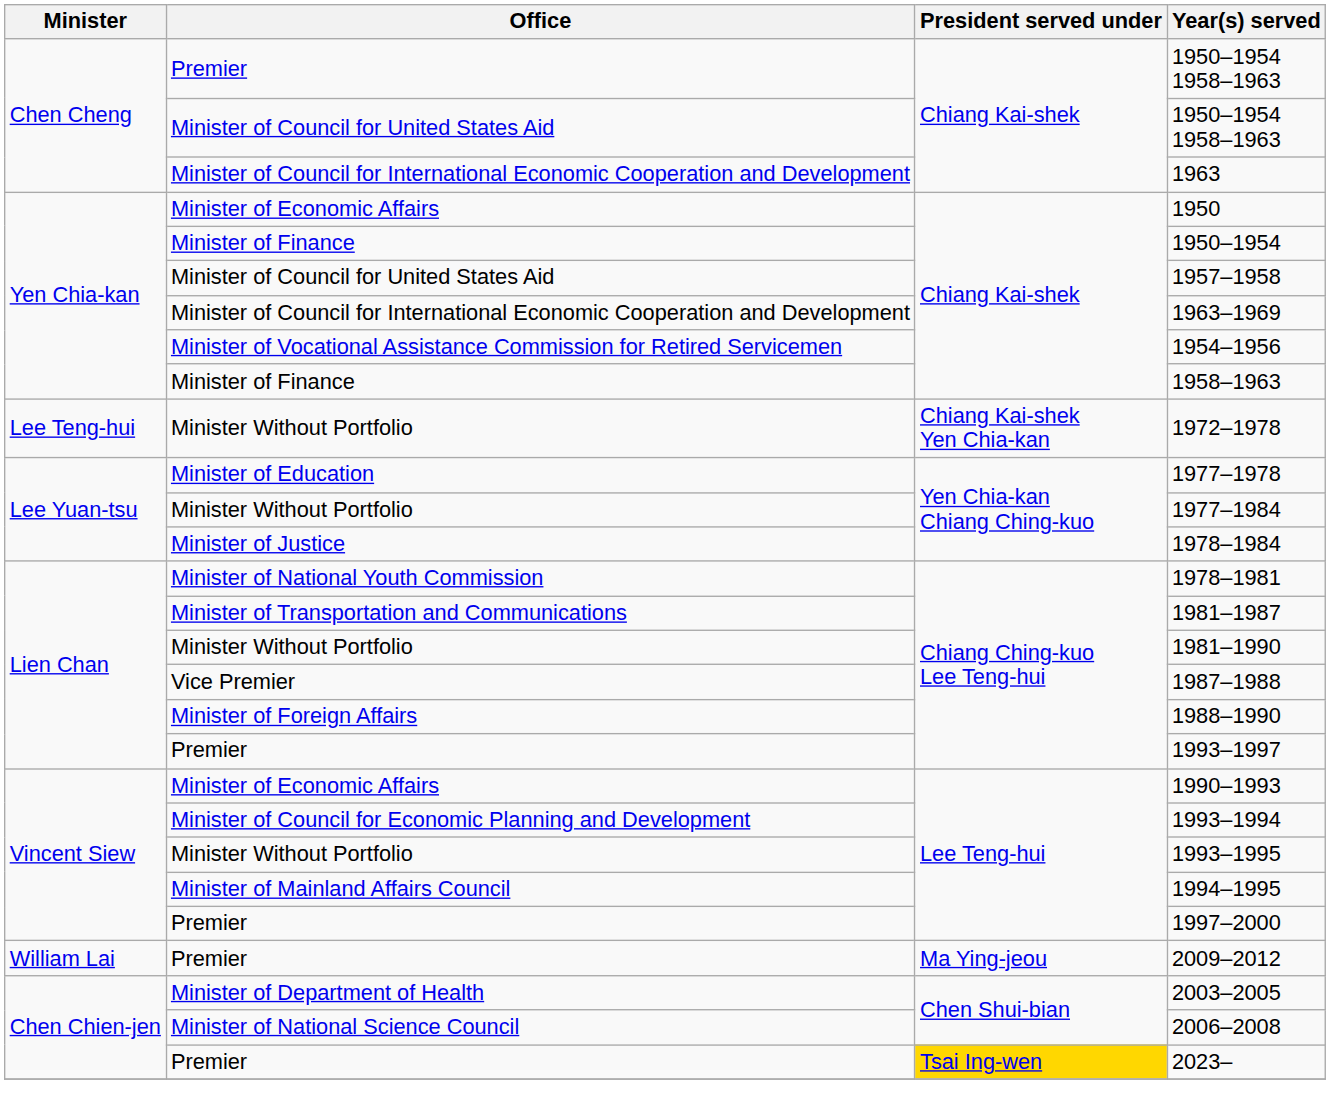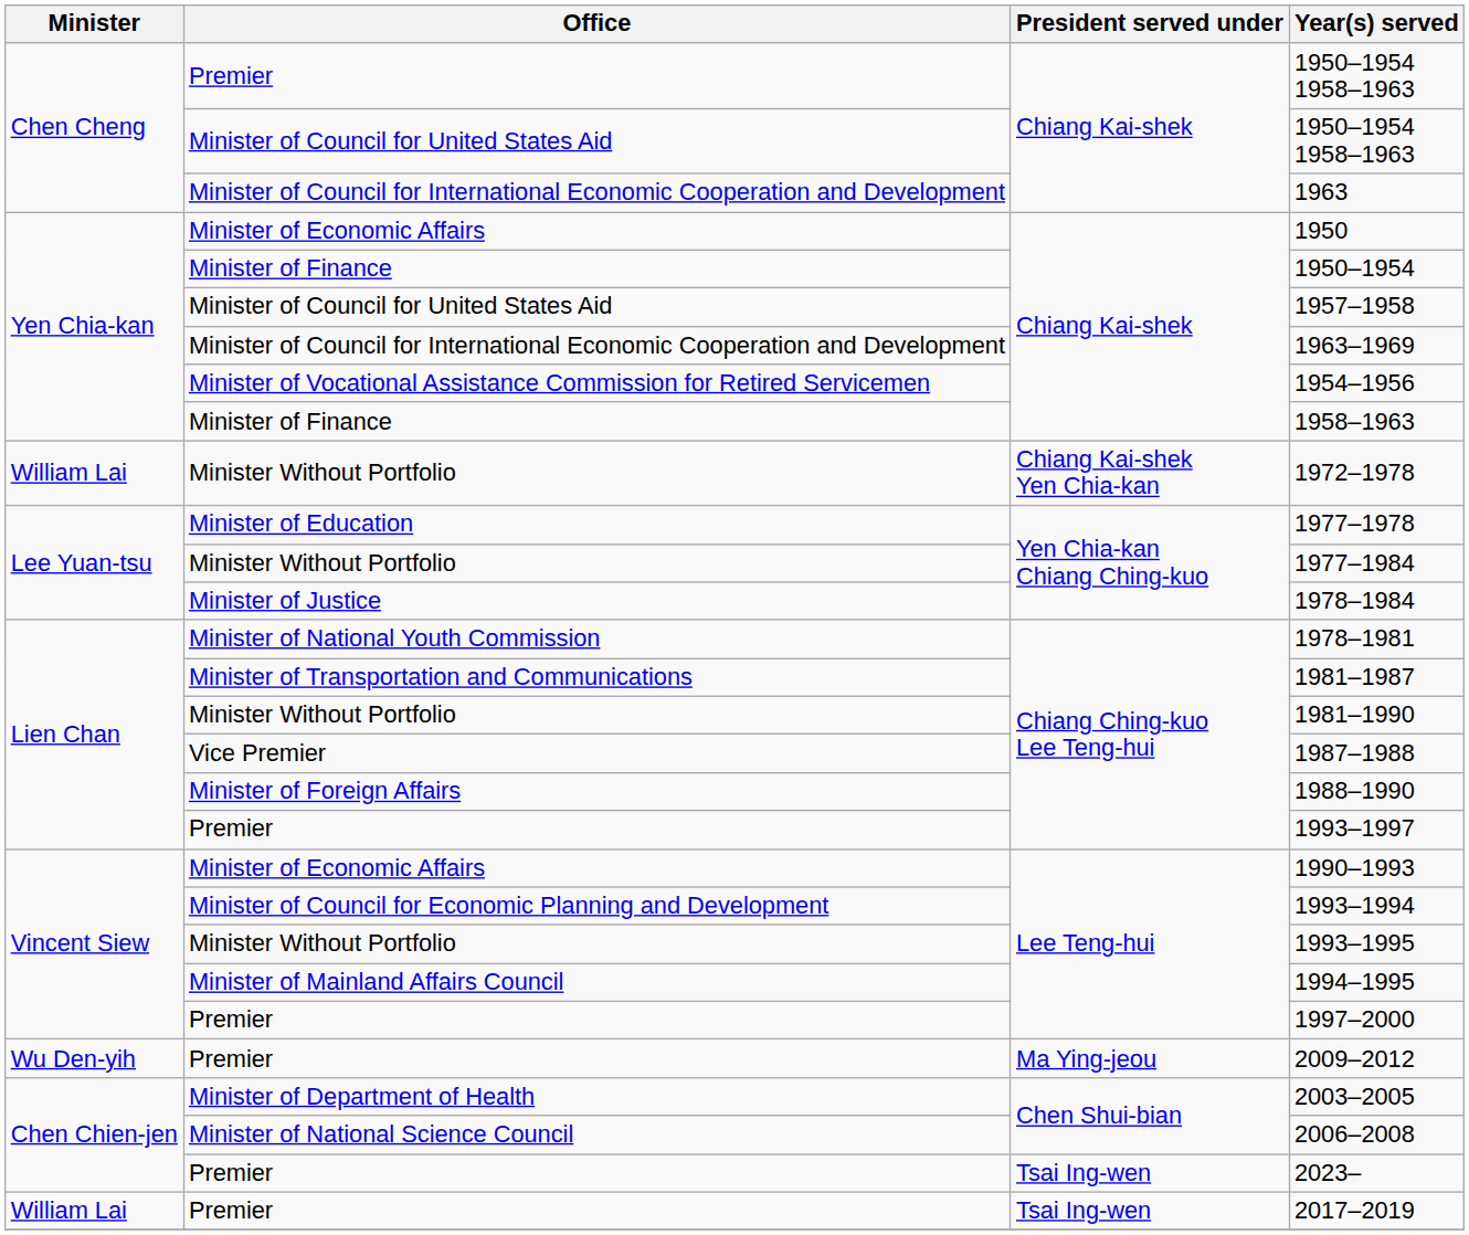 <table class="wikitable">
 <tr>
 <th>Minister</th>
 <th>Office</th>
 <th>President served under</th>
 <th>Year(s) served</th>
 </tr>
 <tr>
 <td rowspan="3"><a href='#'>Chen Cheng</a></td>
 <td><a href='#'>Premier</a></td>
 <td rowspan="3"><a href='#'>Chiang Kai-shek</a></td>
 <td>1950–1954<br>1958–1963</td>
 </tr>
 <tr>
 <td><a href='#'>Minister of Council for United States Aid</a></td>
 <td>1950–1954<br>1958–1963</td>
 </tr>
 <tr>
 <td><a href='#'>Minister of Council for International Economic Cooperation and Development</a></td>
 <td>1963</td>
 </tr>
 <tr>
 <td rowspan="6"><a href='#'>Yen Chia-kan</a></td>
 <td><a href='#'>Minister of Economic Affairs</a></td>
 <td rowspan="6"><a href='#'>Chiang Kai-shek</a></td>
 <td>1950</td>
 </tr>
 <tr>
 <td><a href='#'>Minister of Finance</a></td>
 <td>1950–1954</td>
 </tr>
 <tr>
 <td>Minister of Council for United States Aid</td>
 <td>1957–1958</td>
 </tr>
 <tr>
 <td>Minister of Council for International Economic Cooperation and Development</td>
 <td>1963–1969</td>
 </tr>
 <tr>
 <td><a href='#'>Minister of Vocational Assistance Commission for Retired Servicemen</a></td>
 <td>1954–1956</td>
 </tr>
 <tr>
 <td>Minister of Finance</td>
 <td>1958–1963</td>
 </tr>
 <tr>
-<td><a href='#'>Lee Teng-hui</a></td>
+<td><a href='#'>William Lai</a></td>
 <td>Minister Without Portfolio</td>
 <td><a href='#'>Chiang Kai-shek</a><br><a href='#'>Yen Chia-kan</a></td>
 <td>1972–1978</td>
 </tr>
 <tr>
 <td rowspan="3"><a href='#'>Lee Yuan-tsu</a></td>
 <td><a href='#'>Minister of Education</a></td>
 <td rowspan="3"><a href='#'>Yen Chia-kan</a><br><a href='#'>Chiang Ching-kuo</a></td>
 <td>1977–1978</td>
 </tr>
 <tr>
 <td>Minister Without Portfolio</td>
 <td>1977–1984</td>
 </tr>
 <tr>
 <td><a href='#'>Minister of Justice</a></td>
 <td>1978–1984</td>
 </tr>
 <tr>
 <td rowspan="6"><a href='#'>Lien Chan</a></td>
 <td><a href='#'>Minister of National Youth Commission</a></td>
 <td rowspan="6"><a href='#'>Chiang Ching-kuo</a><br><a href='#'>Lee Teng-hui</a></td>
 <td>1978–1981</td>
 </tr>
 <tr>
 <td><a href='#'>Minister of Transportation and Communications</a></td>
 <td>1981–1987</td>
 </tr>
 <tr>
 <td>Minister Without Portfolio</td>
 <td>1981–1990</td>
 </tr>
 <tr>
 <td>Vice Premier</td>
 <td>1987–1988</td>
 </tr>
 <tr>
 <td><a href='#'>Minister of Foreign Affairs</a></td>
 <td>1988–1990</td>
 </tr>
 <tr>
 <td>Premier</td>
 <td>1993–1997</td>
 </tr>
 <tr>
 <td rowspan="5"><a href='#'>Vincent Siew</a></td>
 <td><a href='#'>Minister of Economic Affairs</a></td>
 <td rowspan="5"><a href='#'>Lee Teng-hui</a></td>
 <td>1990–1993</td>
 </tr>
 <tr>
 <td><a href='#'>Minister of Council for Economic Planning and Development</a></td>
 <td>1993–1994</td>
 </tr>
 <tr>
 <td>Minister Without Portfolio</td>
 <td>1993–1995</td>
 </tr>
 <tr>
 <td><a href='#'>Minister of Mainland Affairs Council</a></td>
 <td>1994–1995</td>
 </tr>
 <tr>
 <td>Premier</td>
 <td>1997–2000</td>
 </tr>
 <tr>
-<td><a href='#'>William Lai</a></td>
+<td><a href='#'>Wu Den-yih</a></td>
 <td>Premier</td>
 <td><a href='#'>Ma Ying-jeou</a></td>
 <td>2009–2012</td>
 </tr>
 <tr>
 <td rowspan="3"><a href='#'>Chen Chien-jen</a></td>
 <td><a href='#'>Minister of Department of Health</a></td>
 <td rowspan="2"><a href='#'>Chen Shui-bian</a></td>
 <td>2003–2005</td>
 </tr>
 <tr>
 <td><a href='#'>Minister of National Science Council</a></td>
 <td>2006–2008</td>
 </tr>
 <tr>
 <td>Premier</td>
-<td style="background: gold;"><a href='#'>Tsai Ing-wen</a></td>
+<td><a href='#'>Tsai Ing-wen</a></td>
 <td>2023–</td>
+</tr>
+<tr>
+<td><a href='#'>William Lai</a></td>
+<td>Premier</td>
+<td><a href='#'>Tsai Ing-wen</a></td>
+<td>2017–2019</td>
 </tr>
 <tr>
 </tr>
 </table>
